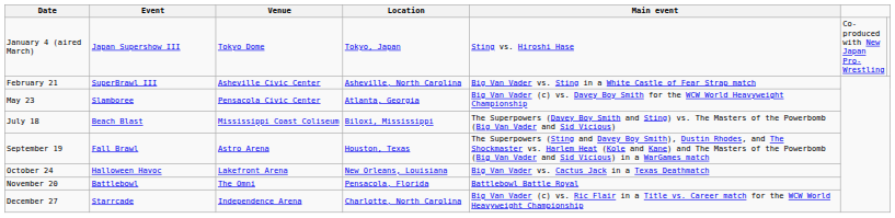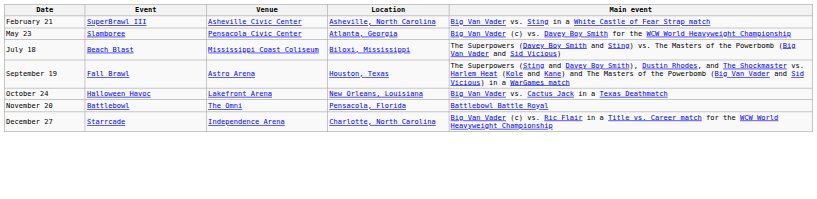 <table class="sortable wikitable succession-box" style="font-size:85%; width: 100%">
 <tr>
 <th width=10%>Date</th>
 <th width=15%>Event</th>
 <th width=15%>Venue</th>
 <th width=15%>Location</th>
 <th width=45%>Main event</th>
-</tr>
-<tr>
-<td>January 4 (aired March)</td>
-<td><a href='#'>Japan Supershow III</a></td>
-<td><a href='#'>Tokyo Dome</a></td>
-<td><a href='#'>Tokyo, Japan</a></td>
-<td><a href='#'>Sting</a> vs. <a href='#'>Hiroshi Hase</a></td>
-<td>Co-produced with <a href='#'>New Japan Pro-Wrestling</a></td>
-<td></td>
 </tr>
 <tr>
 <td>February 21</td>
 <td><a href='#'>SuperBrawl III</a></td>
 <td><a href='#'>Asheville Civic Center</a></td>
 <td><a href='#'>Asheville, North Carolina</a></td>
 <td><a href='#'>Big Van Vader</a> vs. <a href='#'>Sting</a> in a <a href='#'>White Castle of Fear Strap match</a></td>
 </tr>
 <tr>
 <td>May 23</td>
 <td><a href='#'>Slamboree</a></td>
 <td><a href='#'>Pensacola Civic Center</a></td>
 <td><a href='#'>Atlanta, Georgia</a></td>
 <td><a href='#'>Big Van Vader</a> (c) vs. <a href='#'>Davey Boy Smith</a> for the <a href='#'>WCW World Heavyweight Championship</a></td>
 </tr>
 <tr>
 <td>July 18</td>
 <td><a href='#'>Beach Blast</a></td>
 <td><a href='#'>Mississippi Coast Coliseum</a></td>
 <td><a href='#'>Biloxi, Mississippi</a></td>
 <td>The Superpowers (<a href='#'>Davey Boy Smith</a> and <a href='#'>Sting</a>) vs. The Masters of the Powerbomb (<a href='#'>Big Van Vader</a> and <a href='#'>Sid Vicious</a>)</td>
 </tr>
 <tr>
 <td>September 19</td>
 <td><a href='#'>Fall Brawl</a></td>
 <td><a href='#'>Astro Arena</a></td>
 <td><a href='#'>Houston, Texas</a></td>
 <td>The Superpowers (<a href='#'>Sting</a> and <a href='#'>Davey Boy Smith</a>), <a href='#'>Dustin Rhodes</a>, and <a href='#'>The Shockmaster</a> vs. <a href='#'>Harlem Heat</a> (<a href='#'>Kole</a> and <a href='#'>Kane</a>) and The Masters of the Powerbomb (<a href='#'>Big Van Vader</a> and <a href='#'>Sid Vicious</a>) in a <a href='#'>WarGames match</a></td>
 </tr>
 <tr>
 <td>October 24</td>
 <td><a href='#'>Halloween Havoc</a></td>
 <td><a href='#'>Lakefront Arena</a></td>
 <td><a href='#'>New Orleans, Louisiana</a></td>
 <td><a href='#'>Big Van Vader</a> vs. <a href='#'>Cactus Jack</a> in a <a href='#'>Texas Deathmatch</a></td>
 </tr>
 <tr>
 <td>November 20</td>
 <td><a href='#'>Battlebowl</a></td>
 <td><a href='#'>The Omni</a></td>
 <td><a href='#'>Pensacola, Florida</a></td>
 <td><a href='#'>Battlebowl Battle Royal</a></td>
 </tr>
 <tr>
 <td>December 27</td>
 <td><a href='#'>Starrcade</a></td>
 <td><a href='#'>Independence Arena</a></td>
 <td><a href='#'>Charlotte, North Carolina</a></td>
 <td><a href='#'>Big Van Vader</a> (c) vs. <a href='#'>Ric Flair</a> in a <a href='#'>Title vs. Career match</a> for the <a href='#'>WCW World Heavyweight Championship</a></td>
 </tr>
 </table>
